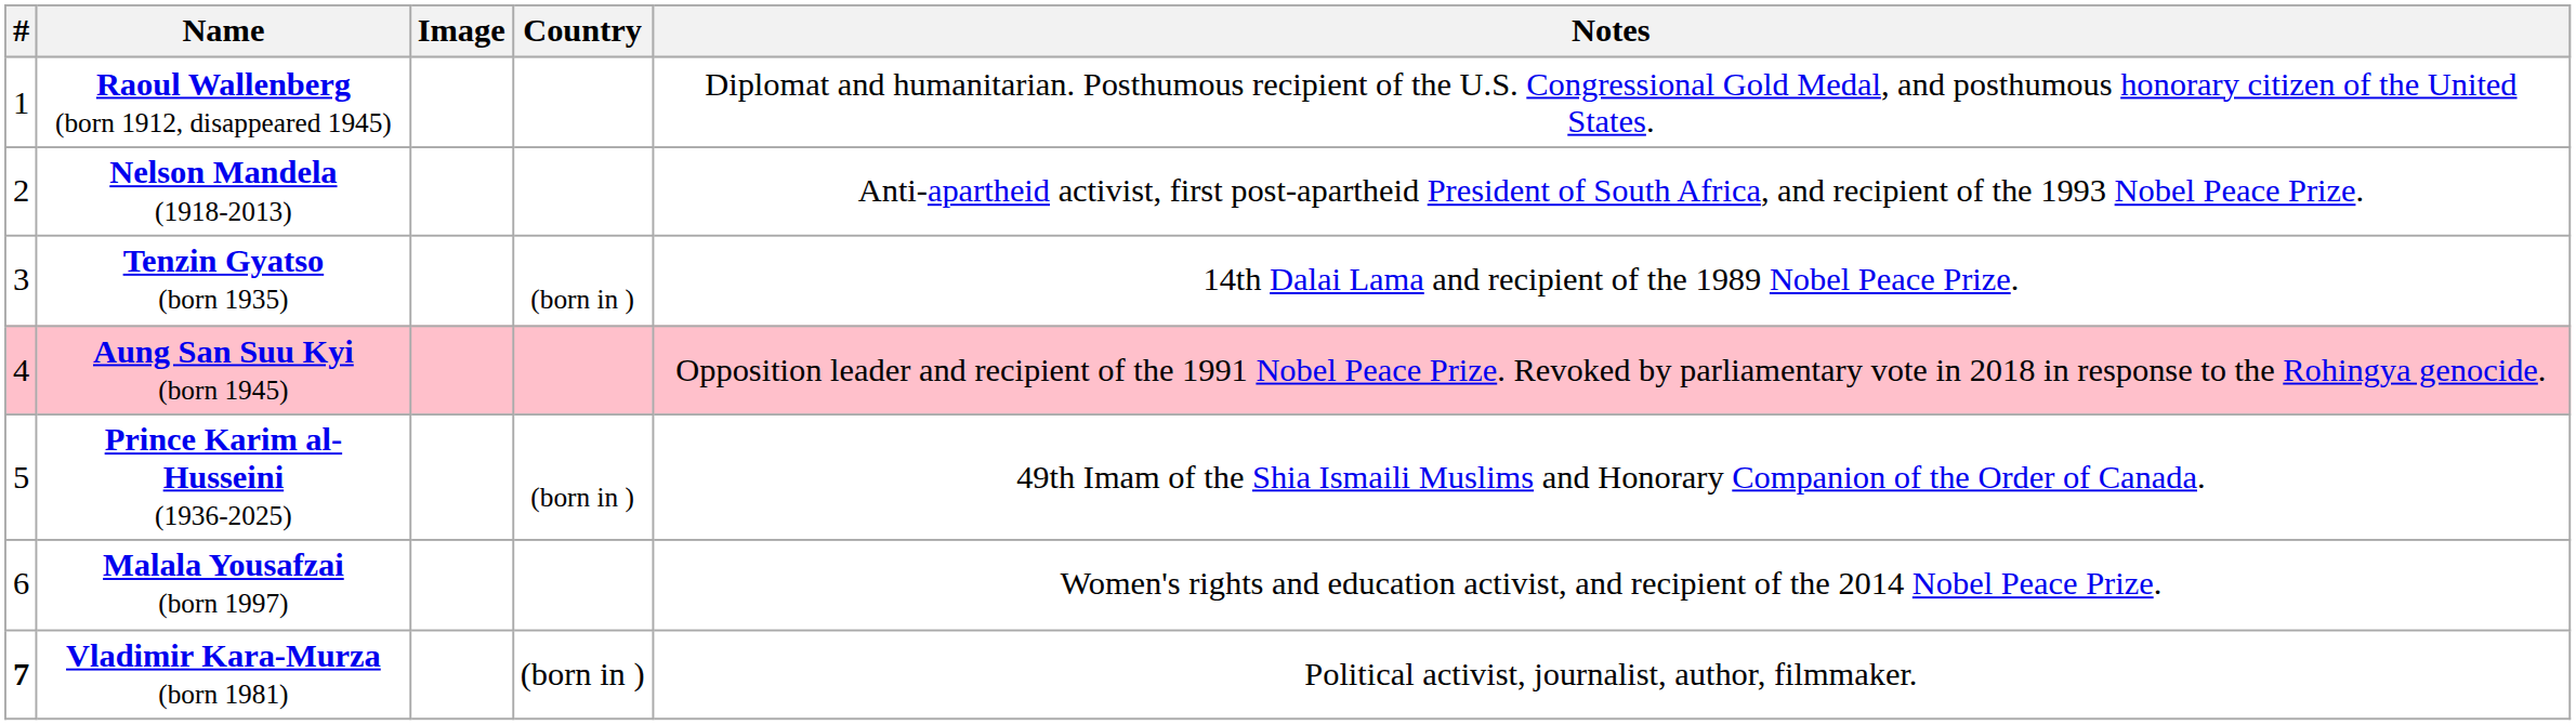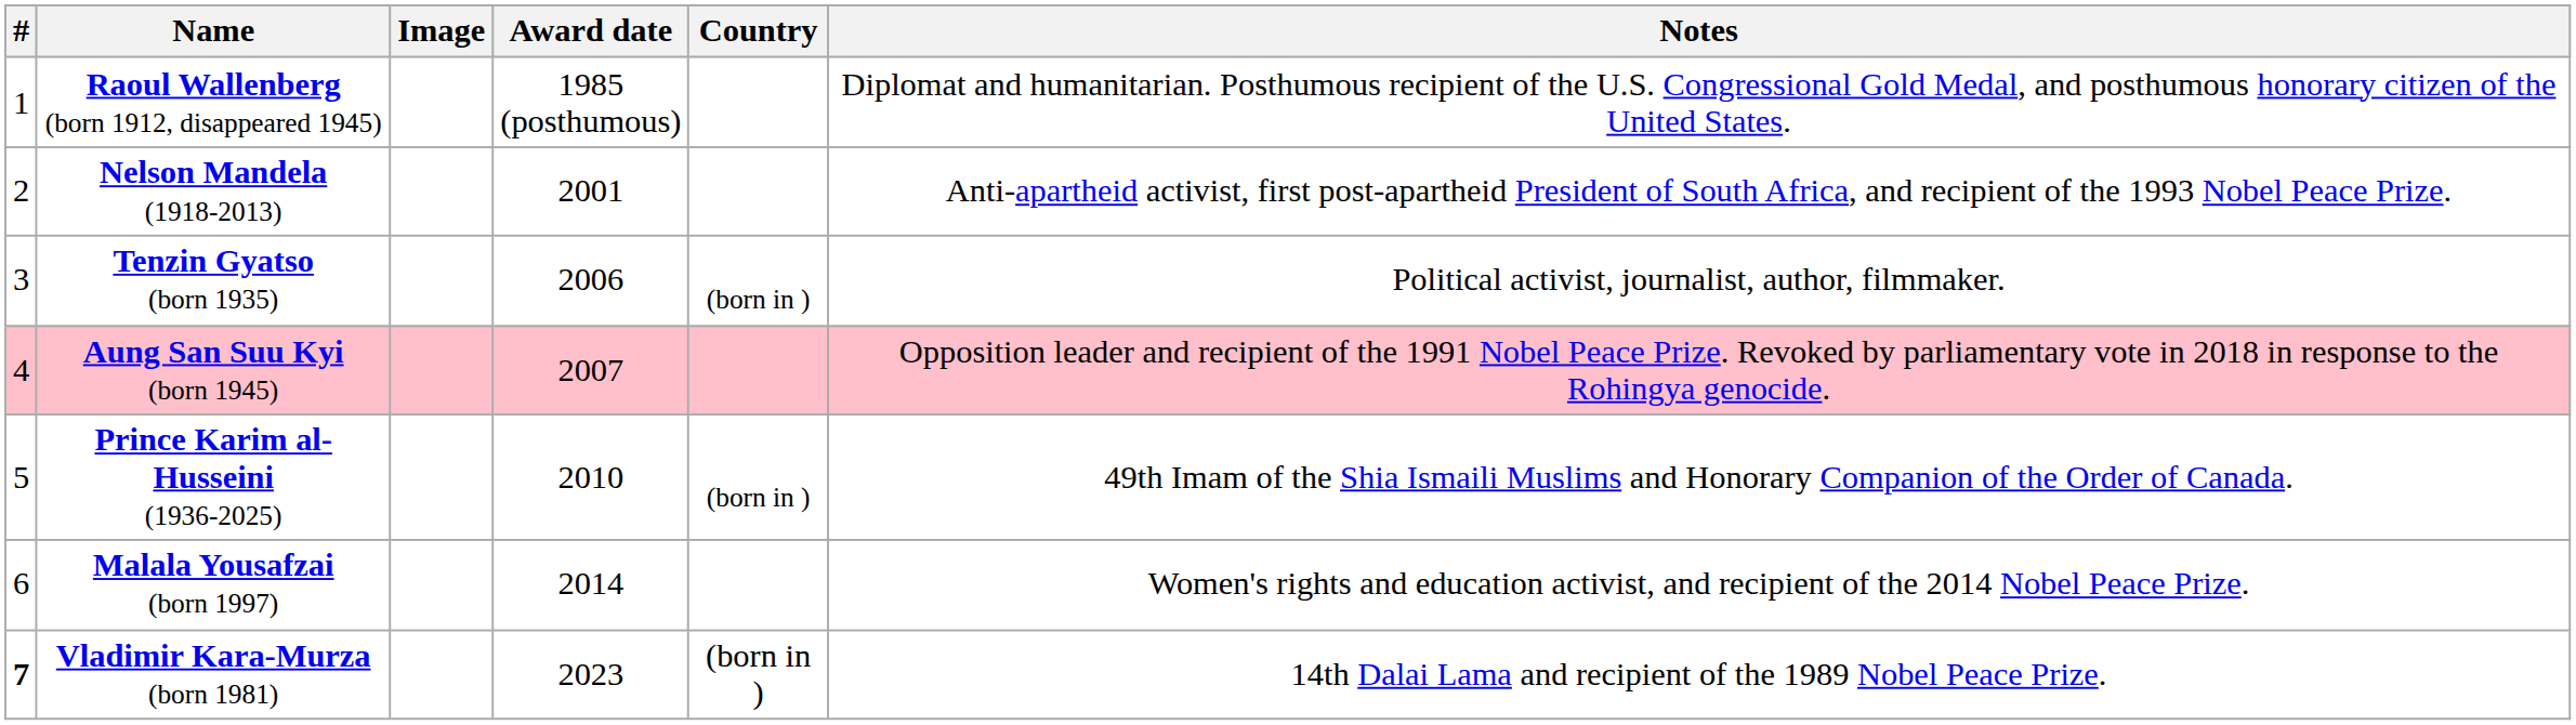 <table class="wikitable sortable" style="margin: 1em 1em 1em 0; background:white; border: 1px #CC0000 solid; border-collapse: collapse;">
 <tr bgcolor="#A9A9A9">
 <th align="left">#</th>
 <th align="left">Name</th>
 <th align="left">Image</th>
+<th align="left">Award date</th>
 <th align="left">Country</th>
 <th align="left">Notes</th>
 </tr>
 <tr>
 <td align="center">1</td>
 <td align="center"><strong><a href='#'>Raoul Wallenberg</a></strong><br><small>(born 1912, disappeared 1945)</small></td>
 <td align="center"></td>
+<td align="center">1985<br>(posthumous)</td>
 <td align="center"></td>
 <td align="center">Diplomat and humanitarian. Posthumous recipient of the U.S. <a href='#'>Congressional Gold Medal</a>, and posthumous <a href='#'>honorary citizen of the United States</a>.</td>
 </tr>
 <tr>
 <td align="center">2</td>
 <td align="center"><strong><a href='#'>Nelson Mandela</a></strong><br><small>(1918-2013)</small></td>
 <td align="center"></td>
+<td align="center">2001</td>
 <td align="center"></td>
 <td align="center">Anti-<a href='#'>apartheid</a> activist, first post-apartheid <a href='#'>President of South Africa</a>, and recipient of the 1993 <a href='#'>Nobel Peace Prize</a>.</td>
 </tr>
 <tr>
 <td align="center">3</td>
 <td align="center"><strong><a href='#'>Tenzin Gyatso</a></strong><br><small>(born 1935)</small></td>
 <td align="center"></td>
+<td align="center">2006</td>
 <td align="center"><br><small>(born in )</small></td>
-<td align="center">14th <a href='#'>Dalai Lama</a> and recipient of the 1989 <a href='#'>Nobel Peace Prize</a>.</td>
+<td align="center">Political activist, journalist, author, filmmaker.</td>
 </tr>
 <tr bgcolor=pink>
 <td align="center">4</td>
 <td align="center"><strong><a href='#'>Aung San Suu Kyi</a></strong><br><small>(born 1945)</small></td>
 <td align="center"></td>
+<td align="center">2007</td>
 <td align="center"></td>
 <td align="center">Opposition leader and recipient of the 1991 <a href='#'>Nobel Peace Prize</a>. Revoked by parliamentary vote in 2018 in response to the <a href='#'>Rohingya genocide</a>.</td>
 </tr>
 <tr>
 <td align="center">5</td>
 <td align="center"><strong><a href='#'>Prince Karim al-Husseini</a></strong><br><small>(1936-2025)</small></td>
 <td align="center"></td>
+<td align="center">2010</td>
 <td align="center"><br><small>(born in )</small></td>
 <td align="center">49th Imam of the <a href='#'>Shia Ismaili Muslims</a> and Honorary <a href='#'>Companion of the Order of Canada</a>.</td>
 </tr>
 <tr>
 <td align="center">6</td>
 <td align="center"><strong><a href='#'>Malala Yousafzai</a></strong><br><small>(born 1997)</small></td>
 <td align="center"></td>
+<td align="center">2014</td>
 <td align="center"></td>
 <td align="center">Women's rights and education activist, and recipient of the 2014 <a href='#'>Nobel Peace Prize</a>.</td>
 </tr>
 <tr>
 <td align="center"><strong>7</strong></td>
 <td align="center"><strong><a href='#'>Vladimir Kara-Murza</a></strong><br><small>(born 1981)</small></td>
 <td align="center"></td>
+<td align="center">2023</td>
 <td align="center"> (born in )</td>
-<td align="center">Political activist, journalist, author, filmmaker.</td>
+<td align="center">14th <a href='#'>Dalai Lama</a> and recipient of the 1989 <a href='#'>Nobel Peace Prize</a>.</td>
 </tr>
 </table>
